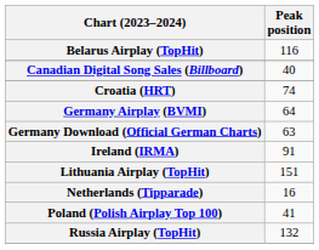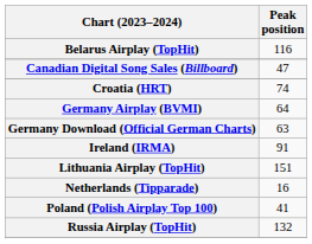 <table class="wikitable sortable plainrowheaders" style="text-align:center">
 <tr>
 <th scope="col">Chart (2023–2024)</th>
 <th scope="col">Peak<br>position</th>
 </tr>
 <tr>
 <th scope="row">Belarus Airplay (<a href='#'>TopHit</a>)</th>
 <td>116</td>
 </tr>
 <tr>
 </tr>
 <tr>
 <th scope="row"><a href='#'>Canadian Digital Song Sales</a> (<em><a href='#'>Billboard</a></em>)</th>
-<td>40</td>
+<td>47</td>
 </tr>
 <tr>
 </tr>
 <tr>
 <th scope="row">Croatia (<a href='#'>HRT</a>)</th>
 <td>74</td>
 </tr>
 <tr>
 <th scope="row"><a href='#'>Germany Airplay</a> (<a href='#'>BVMI</a>)</th>
 <td>64</td>
 </tr>
 <tr>
 <th scope="row">Germany Download (<a href='#'>Official German Charts</a>)</th>
 <td>63</td>
 </tr>
 <tr>
 <th scope="row">Ireland (<a href='#'>IRMA</a>)</th>
 <td>91</td>
 </tr>
 <tr>
 <th scope="row">Lithuania Airplay (<a href='#'>TopHit</a>)</th>
 <td>151</td>
 </tr>
 <tr>
 <th scope="row">Netherlands (<a href='#'>Tipparade</a>)</th>
 <td>16</td>
 </tr>
 <tr>
 <th scope="row">Poland (<a href='#'>Polish Airplay Top 100</a>)</th>
 <td>41</td>
 </tr>
 <tr>
 <th scope="row">Russia Airplay (<a href='#'>TopHit</a>)</th>
 <td>132</td>
 </tr>
 <tr>
 </tr>
 <tr>
 </tr>
 <tr>
 </tr>
 </table>
